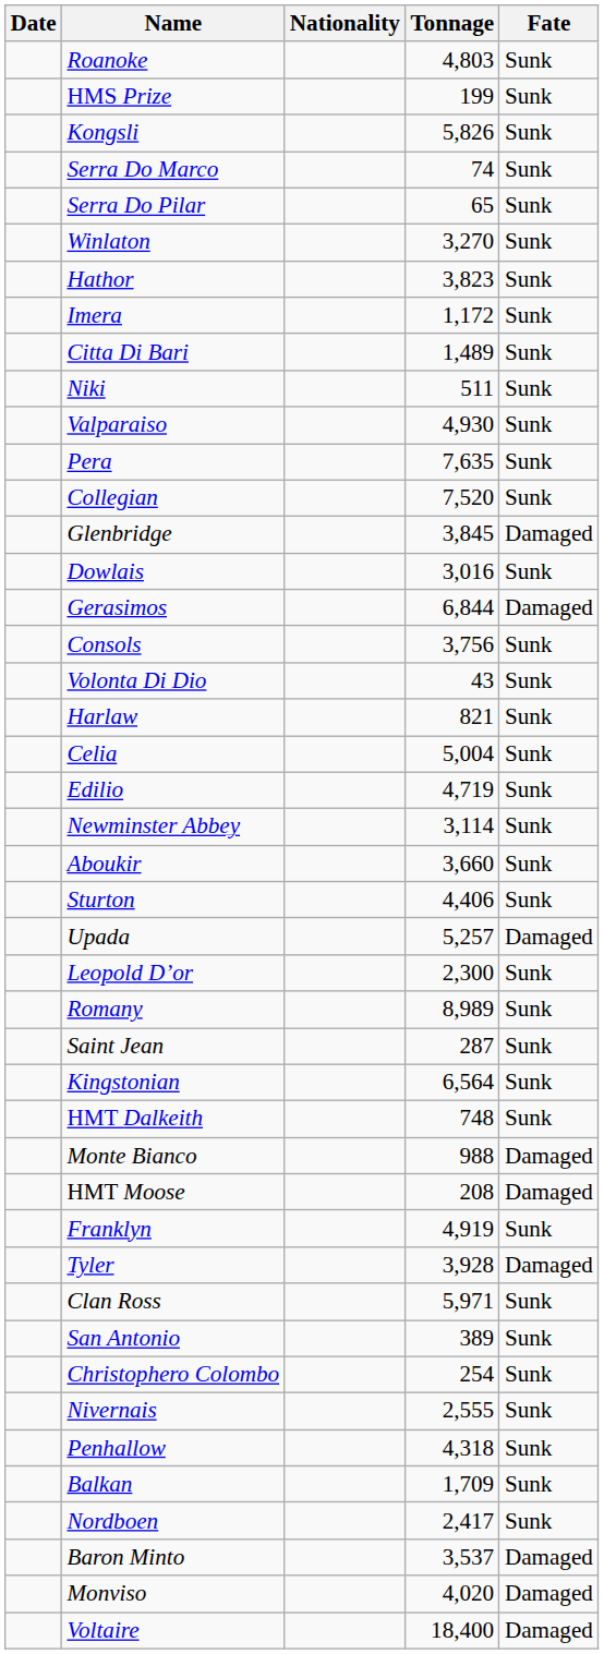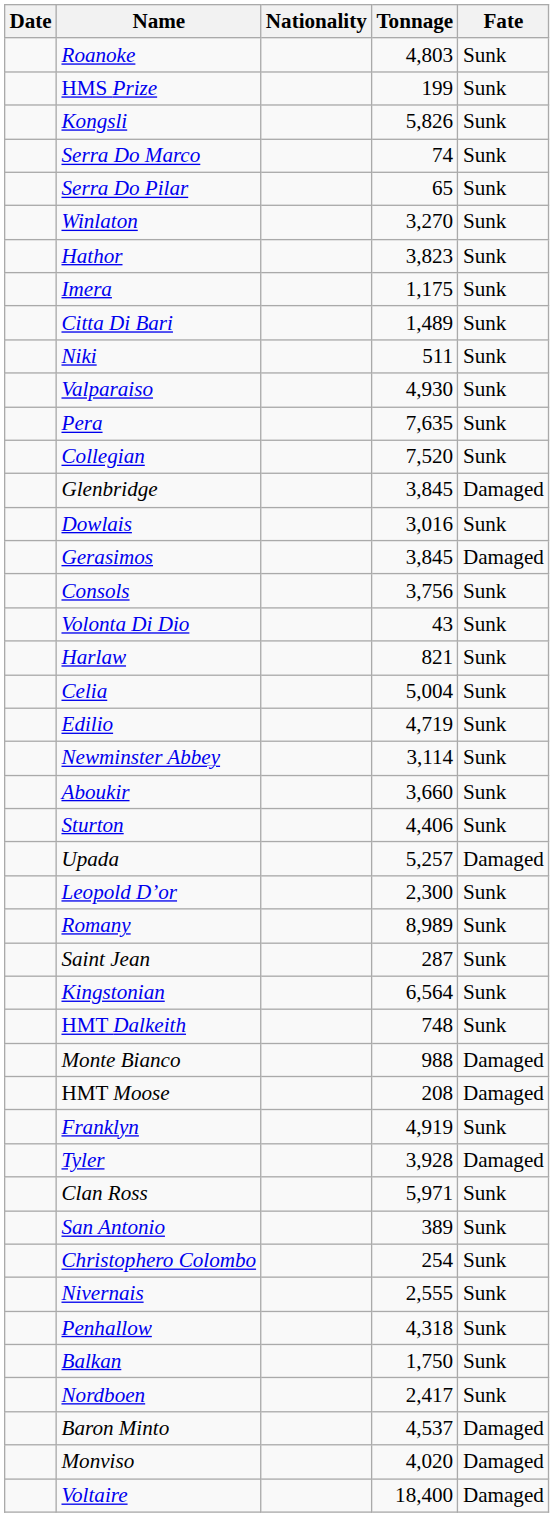 <table class="wikitable sortable">
 <tr>
 <th>Date</th>
 <th>Name</th>
 <th>Nationality</th>
 <th>Tonnage</th>
 <th>Fate</th>
 </tr>
 <tr>
 <td align="right"></td>
 <td align="left"><a href='#'><em>Roanoke</em></a></td>
 <td align="left"></td>
 <td align="right">4,803</td>
 <td align="left">Sunk</td>
 </tr>
 <tr>
 <td align="right"></td>
 <td align="left"><a href='#'>HMS <em>Prize</em></a></td>
 <td align="left"></td>
 <td align="right">199</td>
 <td align="left">Sunk</td>
 </tr>
 <tr>
 <td align="right"></td>
 <td align="left"><a href='#'><em>Kongsli</em></a></td>
 <td align="left"></td>
 <td align="right">5,826</td>
 <td align="left">Sunk</td>
 </tr>
 <tr>
 <td align="right"></td>
 <td align="left"><a href='#'><em>Serra Do Marco</em></a></td>
 <td align="left"></td>
 <td align="right">74</td>
 <td align="left">Sunk</td>
 </tr>
 <tr>
 <td align="right"></td>
 <td align="left"><a href='#'><em>Serra Do Pilar</em></a></td>
 <td align="left"></td>
 <td align="right">65</td>
 <td align="left">Sunk</td>
 </tr>
 <tr>
 <td align="right"></td>
 <td align="left"><a href='#'><em>Winlaton</em></a></td>
 <td align="left"></td>
 <td align="right">3,270</td>
 <td align="left">Sunk</td>
 </tr>
 <tr>
 <td align="right"></td>
 <td align="left"><a href='#'><em>Hathor</em></a></td>
 <td align="left"></td>
 <td align="right">3,823</td>
 <td align="left">Sunk</td>
 </tr>
 <tr>
 <td align="right"></td>
 <td align="left"><a href='#'><em>Imera</em></a></td>
 <td align="left"></td>
-<td align="right">1,172</td>
+<td align="right">1,175</td>
 <td align="left">Sunk</td>
 </tr>
 <tr>
 <td align="right"></td>
 <td align="left"><a href='#'><em>Citta Di Bari</em></a></td>
 <td align="left"></td>
 <td align="right">1,489</td>
 <td align="left">Sunk</td>
 </tr>
 <tr>
 <td align="right"></td>
 <td align="left"><a href='#'><em>Niki</em></a></td>
 <td align="left"></td>
 <td align="right">511</td>
 <td align="left">Sunk</td>
 </tr>
 <tr>
 <td align="right"></td>
 <td align="left"><a href='#'><em>Valparaiso</em></a></td>
 <td align="left"></td>
 <td align="right">4,930</td>
 <td align="left">Sunk</td>
 </tr>
 <tr>
 <td align="right"></td>
 <td align="left"><a href='#'><em>Pera</em></a></td>
 <td align="left"></td>
 <td align="right">7,635</td>
 <td align="left">Sunk</td>
 </tr>
 <tr>
 <td align="right"></td>
 <td align="left"><a href='#'><em>Collegian</em></a></td>
 <td align="left"></td>
 <td align="right">7,520</td>
 <td align="left">Sunk</td>
 </tr>
 <tr>
 <td align="right"></td>
 <td align="left"><em>Glenbridge</em></td>
 <td align="left"></td>
 <td align="right">3,845</td>
 <td align="left">Damaged</td>
 </tr>
 <tr>
 <td align="right"></td>
 <td align="left"><a href='#'><em>Dowlais</em></a></td>
 <td align="left"></td>
 <td align="right">3,016</td>
 <td align="left">Sunk</td>
 </tr>
 <tr>
 <td align="right"></td>
 <td align="left"><a href='#'><em>Gerasimos</em></a></td>
 <td align="left"></td>
-<td align="right">6,844</td>
+<td align="right">3,845</td>
 <td align="left">Damaged</td>
 </tr>
 <tr>
 <td align="right"></td>
 <td align="left"><a href='#'><em>Consols</em></a></td>
 <td align="left"></td>
 <td align="right">3,756</td>
 <td align="left">Sunk</td>
 </tr>
 <tr>
 <td align="right"></td>
 <td align="left"><a href='#'><em>Volonta Di Dio</em></a></td>
 <td align="left"></td>
 <td align="right">43</td>
 <td align="left">Sunk</td>
 </tr>
 <tr>
 <td align="right"></td>
 <td align="left"><a href='#'><em>Harlaw</em></a></td>
 <td align="left"></td>
 <td align="right">821</td>
 <td align="left">Sunk</td>
 </tr>
 <tr>
 <td align="right"></td>
 <td align="left"><a href='#'><em>Celia</em></a></td>
 <td align="left"></td>
 <td align="right">5,004</td>
 <td align="left">Sunk</td>
 </tr>
 <tr>
 <td align="right"></td>
 <td align="left"><a href='#'><em>Edilio</em></a></td>
 <td align="left"></td>
 <td align="right">4,719</td>
 <td align="left">Sunk</td>
 </tr>
 <tr>
 <td align="right"></td>
 <td align="left"><a href='#'><em>Newminster Abbey</em></a></td>
 <td align="left"></td>
 <td align="right">3,114</td>
 <td align="left">Sunk</td>
 </tr>
 <tr>
 <td align="right"></td>
 <td align="left"><a href='#'><em>Aboukir</em></a></td>
 <td align="left"></td>
 <td align="right">3,660</td>
 <td align="left">Sunk</td>
 </tr>
 <tr>
 <td align="right"></td>
 <td align="left"><a href='#'><em>Sturton</em></a></td>
 <td align="left"></td>
 <td align="right">4,406</td>
 <td align="left">Sunk</td>
 </tr>
 <tr>
 <td align="right"></td>
 <td align="left"><em>Upada</em></td>
 <td align="left"></td>
 <td align="right">5,257</td>
 <td align="left">Damaged</td>
 </tr>
 <tr>
 <td align="right"></td>
 <td align="left"><a href='#'><em>Leopold D’or</em></a></td>
 <td align="left"></td>
 <td align="right">2,300</td>
 <td align="left">Sunk</td>
 </tr>
 <tr>
 <td align="right"></td>
 <td align="left"><a href='#'><em>Romany</em></a></td>
 <td align="left"></td>
 <td align="right">8,989</td>
 <td align="left">Sunk</td>
 </tr>
 <tr>
 <td align="right"></td>
 <td align="left"><em>Saint Jean</em></td>
 <td align="left"></td>
 <td align="right">287</td>
 <td align="left">Sunk</td>
 </tr>
 <tr>
 <td align="right"></td>
 <td align="left"><a href='#'><em>Kingstonian</em></a></td>
 <td align="left"></td>
 <td align="right">6,564</td>
 <td align="left">Sunk</td>
 </tr>
 <tr>
 <td align="right"></td>
 <td align="left"><a href='#'>HMT <em>Dalkeith</em></a></td>
 <td align="left"></td>
 <td align="right">748</td>
 <td align="left">Sunk</td>
 </tr>
 <tr>
 <td align="right"></td>
 <td align="left"><em>Monte Bianco</em></td>
 <td align="left"></td>
 <td align="right">988</td>
 <td align="left">Damaged</td>
 </tr>
 <tr>
 <td align="right"></td>
 <td align="left">HMT <em>Moose</em></td>
 <td align="left"></td>
 <td align="right">208</td>
 <td align="left">Damaged</td>
 </tr>
 <tr>
 <td align="right"></td>
 <td align="left"><a href='#'><em>Franklyn</em></a></td>
 <td align="left"></td>
 <td align="right">4,919</td>
 <td align="left">Sunk</td>
 </tr>
 <tr>
 <td align="right"></td>
 <td align="left"><a href='#'><em>Tyler</em></a></td>
 <td align="left"></td>
 <td align="right">3,928</td>
 <td align="left">Damaged</td>
 </tr>
 <tr>
 <td align="right"></td>
 <td align="left"><em>Clan Ross</em></td>
 <td align="left"></td>
 <td align="right">5,971</td>
 <td align="left">Sunk</td>
 </tr>
 <tr>
 <td align="right"></td>
 <td align="left"><a href='#'><em>San Antonio</em></a></td>
 <td align="left"></td>
 <td align="right">389</td>
 <td align="left">Sunk</td>
 </tr>
 <tr>
 <td align="right"></td>
 <td align="left"><a href='#'><em>Christophero Colombo</em></a></td>
 <td align="left"></td>
 <td align="right">254</td>
 <td align="left">Sunk</td>
 </tr>
 <tr>
 <td align="right"></td>
 <td align="left"><a href='#'><em>Nivernais</em></a></td>
 <td align="left"></td>
 <td align="right">2,555</td>
 <td align="left">Sunk</td>
 </tr>
 <tr>
 <td align="right"></td>
 <td align="left"><a href='#'><em>Penhallow</em></a></td>
 <td align="left"></td>
 <td align="right">4,318</td>
 <td align="left">Sunk</td>
 </tr>
 <tr>
 <td align="right"></td>
 <td align="left"><a href='#'><em>Balkan</em></a></td>
 <td align="left"></td>
-<td align="right">1,709</td>
+<td align="right">1,750</td>
 <td align="left">Sunk</td>
 </tr>
 <tr>
 <td align="right"></td>
 <td align="left"><a href='#'><em>Nordboen</em></a></td>
 <td align="left"></td>
 <td align="right">2,417</td>
 <td align="left">Sunk</td>
 </tr>
 <tr>
 <td align="right"></td>
 <td align="left"><em>Baron Minto</em></td>
 <td align="left"></td>
-<td align="right">3,537</td>
+<td align="right">4,537</td>
 <td align="left">Damaged</td>
 </tr>
 <tr>
 <td align="right"></td>
 <td align="left"><em>Monviso</em></td>
 <td align="left"></td>
 <td align="right">4,020</td>
 <td align="left">Damaged</td>
 </tr>
 <tr>
 <td align="right"></td>
 <td align="left"><a href='#'><em>Voltaire</em></a></td>
 <td align="left"></td>
 <td align="right">18,400</td>
 <td align="left">Damaged</td>
 </tr>
 </table>
